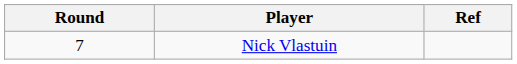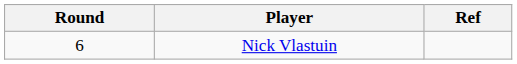 <table class="wikitable" style="text-align:center; font-size:100%; width:30%;">
 <tr>
 <th>Round</th>
 <th>Player</th>
 <th>Ref</th>
 </tr>
 <tr>
-<td>7</td>
+<td>6</td>
 <td><a href='#'>Nick Vlastuin</a></td>
 <td></td>
 </tr>
 </table>
